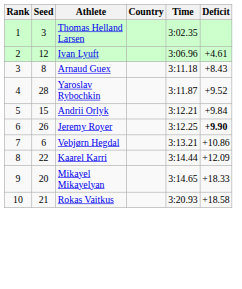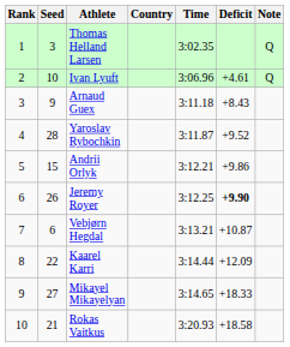 <table class="wikitable sortable" style="text-align:center" width=60%>
 <tr>
 <th>Rank</th>
 <th>Seed</th>
 <th>Athlete</th>
 <th>Country</th>
 <th>Time</th>
 <th data-sort-type=number>Deficit</th>
+<th>Note</th>
 </tr>
 <tr bgcolor=ccffcc>
 <td>1</td>
 <td>3</td>
 <td align=left><a href='#'>Thomas Helland Larsen</a></td>
 <td align=left></td>
 <td>3:02.35</td>
 <td></td>
+<td>Q</td>
 </tr>
 <tr bgcolor=ccffcc>
 <td>2</td>
-<td>12</td>
+<td>10</td>
 <td align=left><a href='#'>Ivan Lyuft</a></td>
 <td align=left></td>
 <td>3:06.96</td>
 <td>+4.61</td>
+<td>Q</td>
 </tr>
 <tr>
 <td>3</td>
-<td>8</td>
+<td>9</td>
 <td align=left><a href='#'>Arnaud Guex</a></td>
 <td align=left></td>
 <td>3:11.18</td>
 <td>+8.43</td>
+<td></td>
 </tr>
 <tr>
 <td>4</td>
 <td>28</td>
 <td align=left><a href='#'>Yaroslav Rybochkin</a></td>
 <td align=left></td>
 <td>3:11.87</td>
 <td>+9.52</td>
+<td></td>
 </tr>
 <tr>
 <td>5</td>
 <td>15</td>
 <td align=left><a href='#'>Andrii Orlyk</a></td>
 <td align=left></td>
 <td>3:12.21</td>
-<td>+9.84</td>
+<td>+9.86</td>
+<td></td>
 </tr>
 <tr>
 <td>6</td>
 <td>26</td>
 <td align=left><a href='#'>Jeremy Royer</a></td>
 <td align=left></td>
 <td>3:12.25</td>
 <td><strong>+9.90</strong></td>
+<td></td>
 </tr>
 <tr>
 <td>7</td>
 <td>6</td>
 <td align=left><a href='#'>Vebjørn Hegdal</a></td>
 <td align=left></td>
 <td>3:13.21</td>
-<td>+10.86</td>
+<td>+10.87</td>
+<td></td>
 </tr>
 <tr>
 <td>8</td>
 <td>22</td>
 <td align=left><a href='#'>Kaarel Karri</a></td>
 <td align=left></td>
 <td>3:14.44</td>
 <td>+12.09</td>
+<td></td>
 </tr>
 <tr>
 <td>9</td>
-<td>20</td>
+<td>27</td>
 <td align=left><a href='#'>Mikayel Mikayelyan</a></td>
 <td align=left></td>
 <td>3:14.65</td>
 <td>+18.33</td>
+<td></td>
 </tr>
 <tr>
 <td>10</td>
 <td>21</td>
 <td align=left><a href='#'>Rokas Vaitkus</a></td>
 <td align=left></td>
 <td>3:20.93</td>
 <td>+18.58</td>
+<td></td>
 </tr>
 </table>
